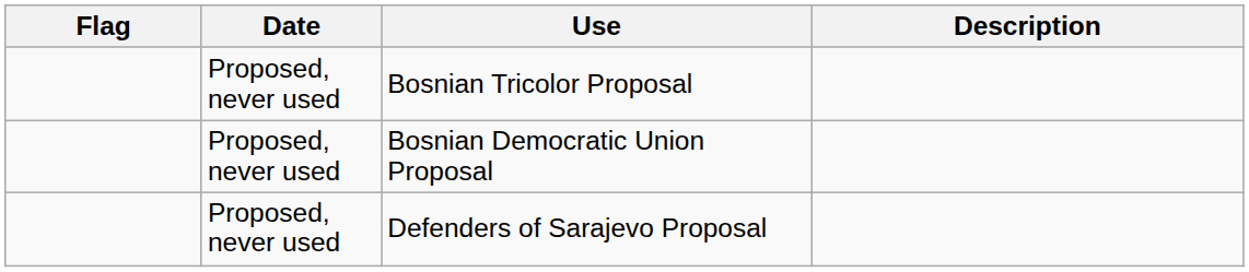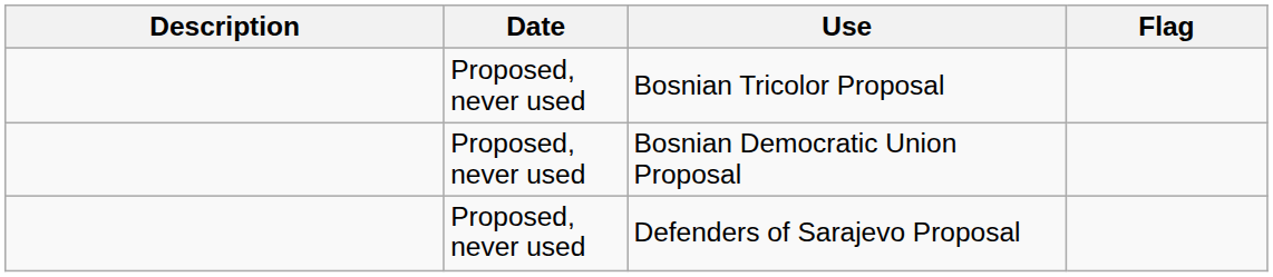 <table class="wikitable">
 <tr>
-<th style="width:110px;">Flag</th>
+<th style="width:250px;">Description</th>
 <th style="width:100px;">Date</th>
 <th style="width:250px;">Use</th>
-<th style="width:250px;">Description</th>
+<th style="width:110px;">Flag</th>
 </tr>
 <tr>
 <td></td>
 <td>Proposed, never used</td>
 <td>Bosnian Tricolor Proposal</td>
 <td></td>
 </tr>
 <tr>
 <td></td>
 <td>Proposed, never used</td>
 <td>Bosnian Democratic Union Proposal</td>
 <td></td>
 </tr>
 <tr>
 <td></td>
 <td>Proposed, never used</td>
 <td>Defenders of Sarajevo Proposal</td>
 <td></td>
 </tr>
 </table>
